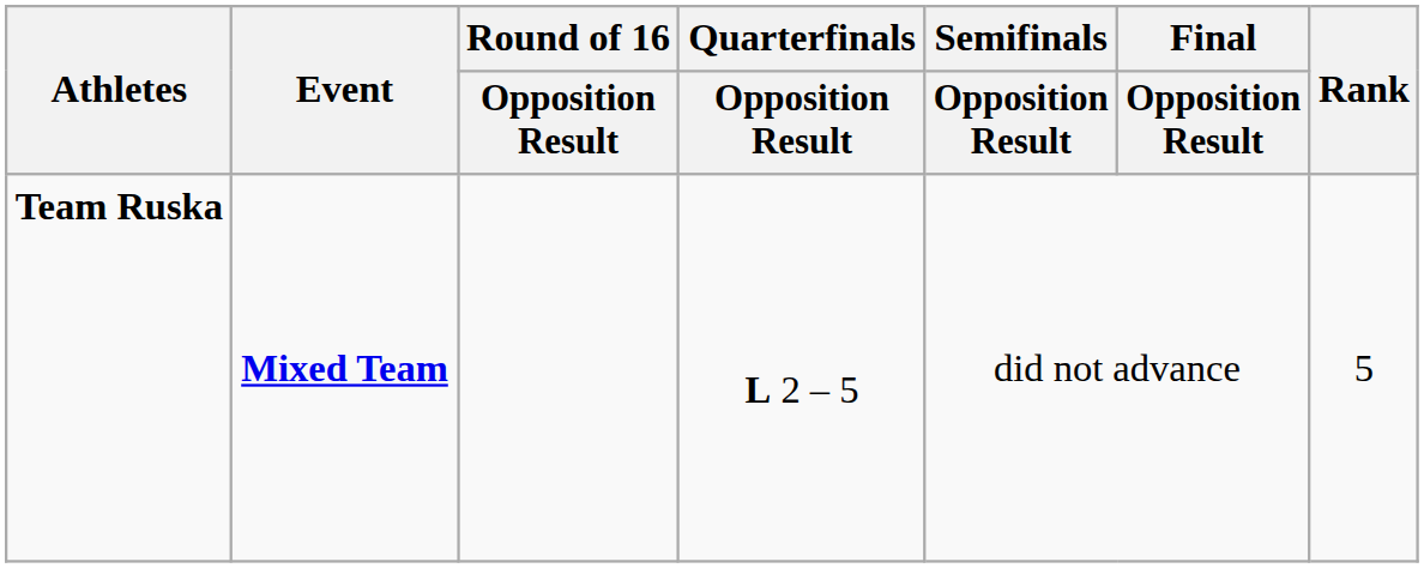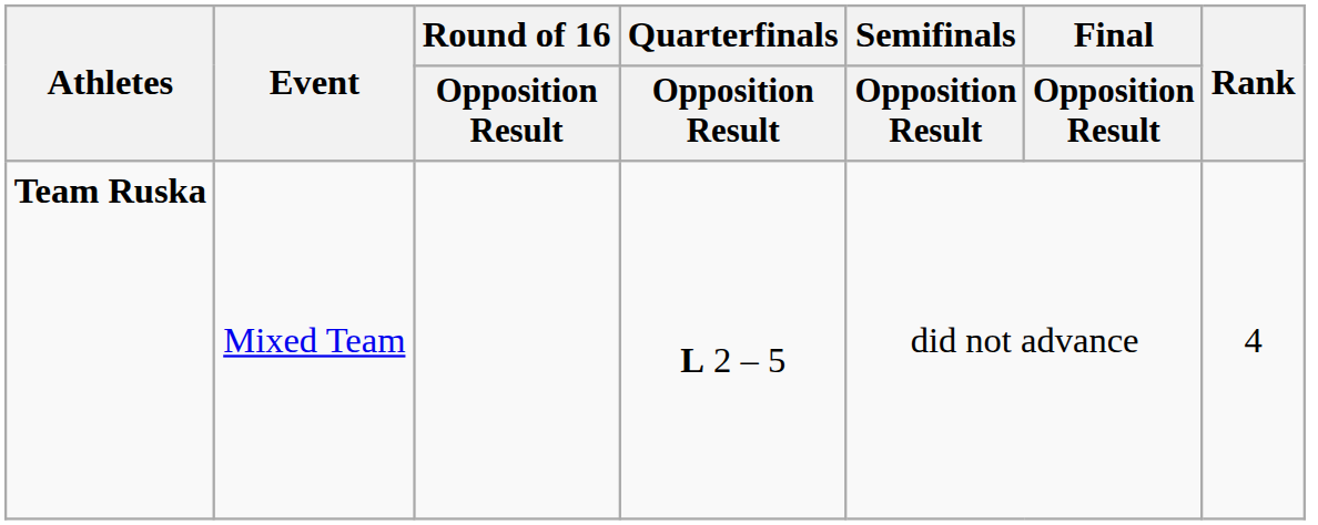 <table class="wikitable" style="font-size:90%">
 <tr>
 <th rowspan="2">Athletes</th>
 <th rowspan="2">Event</th>
 <th>Round of 16</th>
 <th>Quarterfinals</th>
 <th>Semifinals</th>
 <th>Final</th>
 <th rowspan=2>Rank</th>
 </tr>
 <tr style="font-size:95%">
 <th>Opposition<br>Result</th>
 <th>Opposition<br>Result</th>
 <th>Opposition<br>Result</th>
 <th>Opposition<br>Result</th>
 </tr>
 <tr align=center>
 <td align=left><strong>Team Ruska</strong><br><br><br><br><br><br><br><br></td>
-<td align=left><strong><a href='#'>Mixed Team</a></strong></td>
+<td align=left><a href='#'>Mixed Team</a></td>
 <td></td>
 <td><br><strong>L</strong> 2 – 5</td>
 <td colspan=2>did not advance</td>
-<td>5</td>
+<td>4</td>
 </tr>
 </table>
